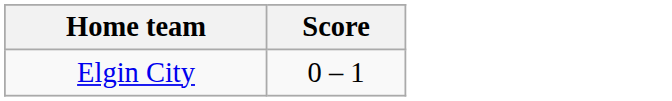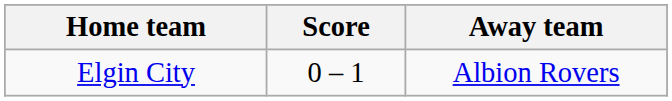 <table class="wikitable" style="text-align: center">
 <tr>
 <th width=140>Home team</th>
 <th width=70>Score</th>
+<th width=140>Away team</th>
 </tr>
 <tr>
 <td><a href='#'>Elgin City</a></td>
 <td>0 – 1</td>
+<td><a href='#'>Albion Rovers</a></td>
 </tr>
 </table>
